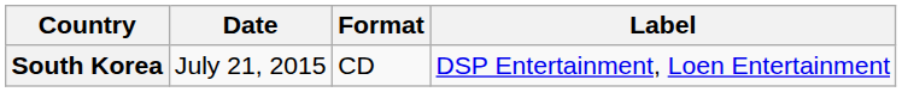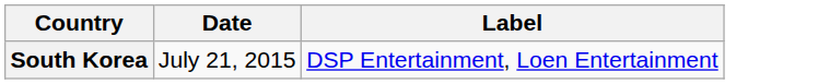 <table class="wikitable plainrowheaders">
 <tr>
 <th scope="col">Country</th>
 <th>Date</th>
-<th>Format</th>
 <th>Label</th>
 </tr>
 <tr>
 <th scope="row">South Korea</th>
 <td>July 21, 2015</td>
-<td>CD</td>
 <td><a href='#'>DSP Entertainment</a>, <a href='#'>Loen Entertainment</a></td>
 </tr>
 </table>
